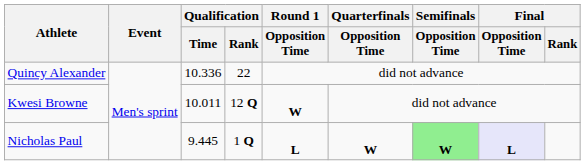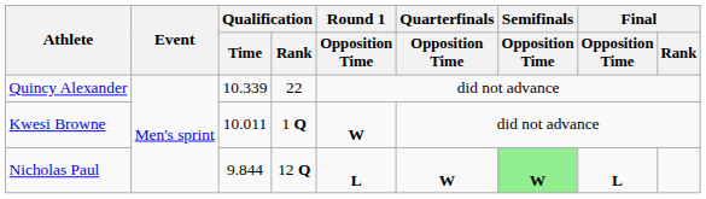 <table class="wikitable" style="font-size:90%;">
 <tr>
 <th rowspan=2>Athlete</th>
 <th rowspan=2>Event</th>
 <th colspan=2>Qualification</th>
 <th>Round 1</th>
 <th>Quarterfinals</th>
 <th>Semifinals</th>
 <th colspan=2>Final</th>
 </tr>
 <tr style="font-size:95%">
 <th>Time</th>
 <th>Rank</th>
 <th>Opposition<br>Time</th>
 <th>Opposition<br>Time</th>
 <th>Opposition<br>Time</th>
 <th>Opposition<br>Time</th>
 <th>Rank</th>
 </tr>
 <tr align=center>
 <td align=left><a href='#'>Quincy Alexander</a></td>
 <td align=left rowspan=3><a href='#'>Men's sprint</a></td>
-<td>10.336</td>
+<td>10.339</td>
 <td>22</td>
 <td colspan=5>did not advance</td>
 </tr>
 <tr align=center>
 <td align=left><a href='#'>Kwesi Browne</a></td>
 <td>10.011</td>
-<td>12 <strong>Q</strong></td>
+<td>1 <strong>Q</strong></td>
 <td><br><strong>W</strong></td>
 <td colspan=4>did not advance</td>
 </tr>
 <tr align=center>
 <td align=left><a href='#'>Nicholas Paul</a></td>
-<td>9.445</td>
-<td>1 <strong>Q</strong></td>
+<td>9.844</td>
+<td>12 <strong>Q</strong></td>
 <td><br><strong>L</strong></td>
 <td><br><strong>W</strong></td>
 <td style="background: lightgreen;"><br><strong>W</strong></td>
-<td style="background: lavender;"><br><strong>L</strong></td>
+<td><br><strong>L</strong></td>
 <td></td>
 </tr>
 </table>
